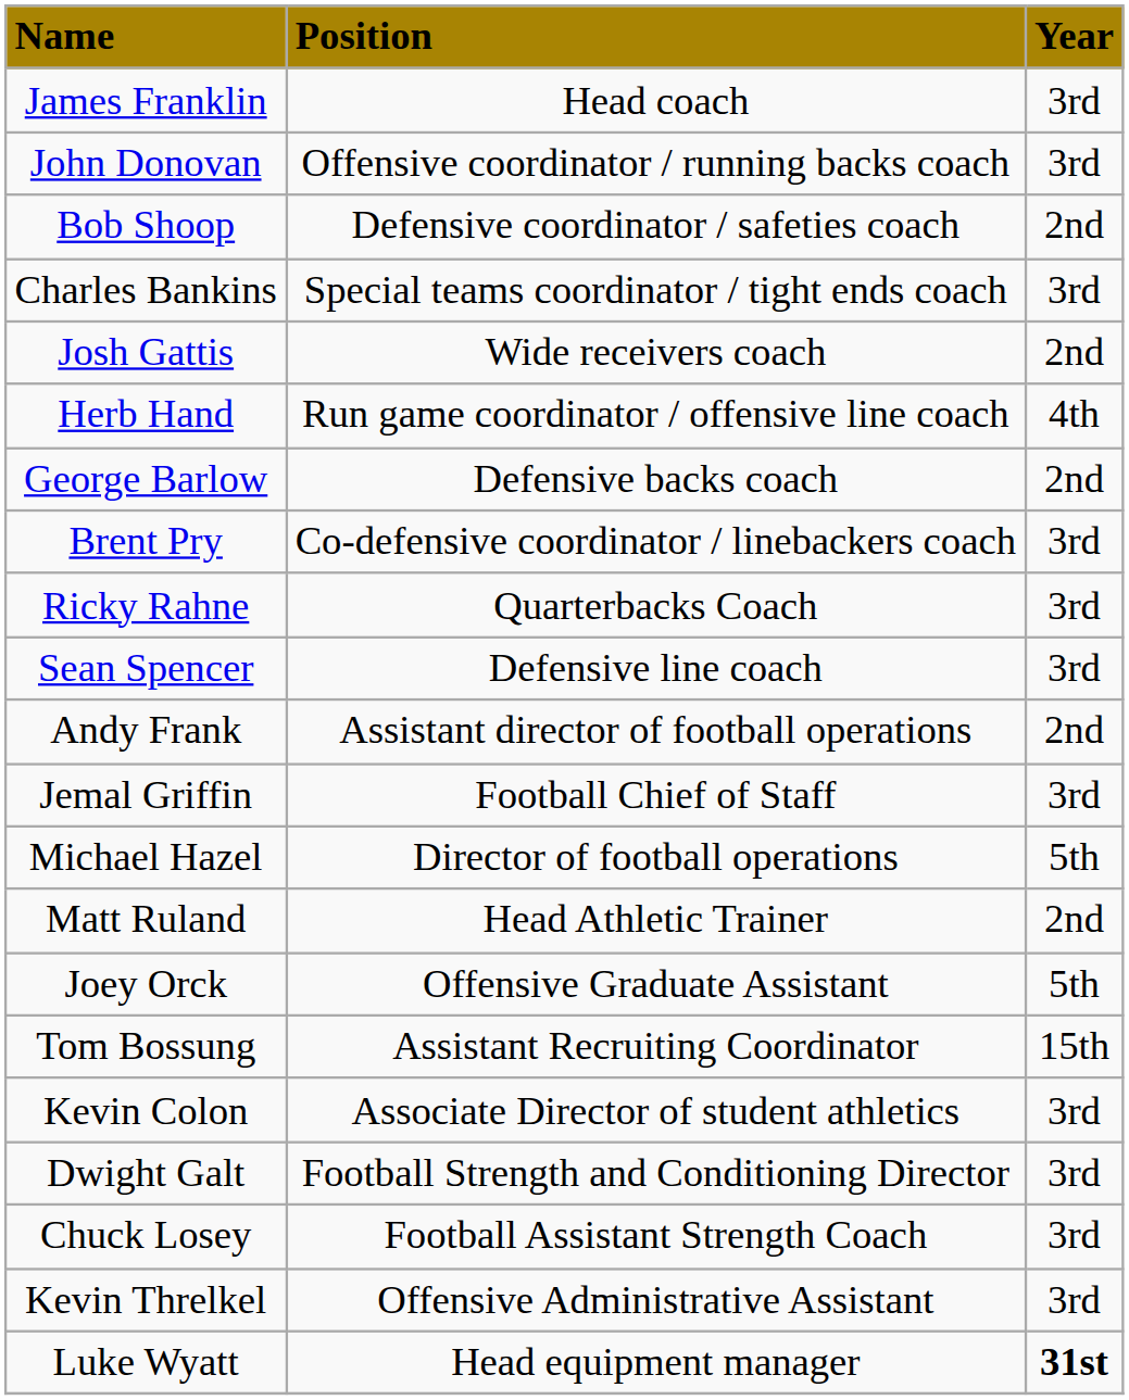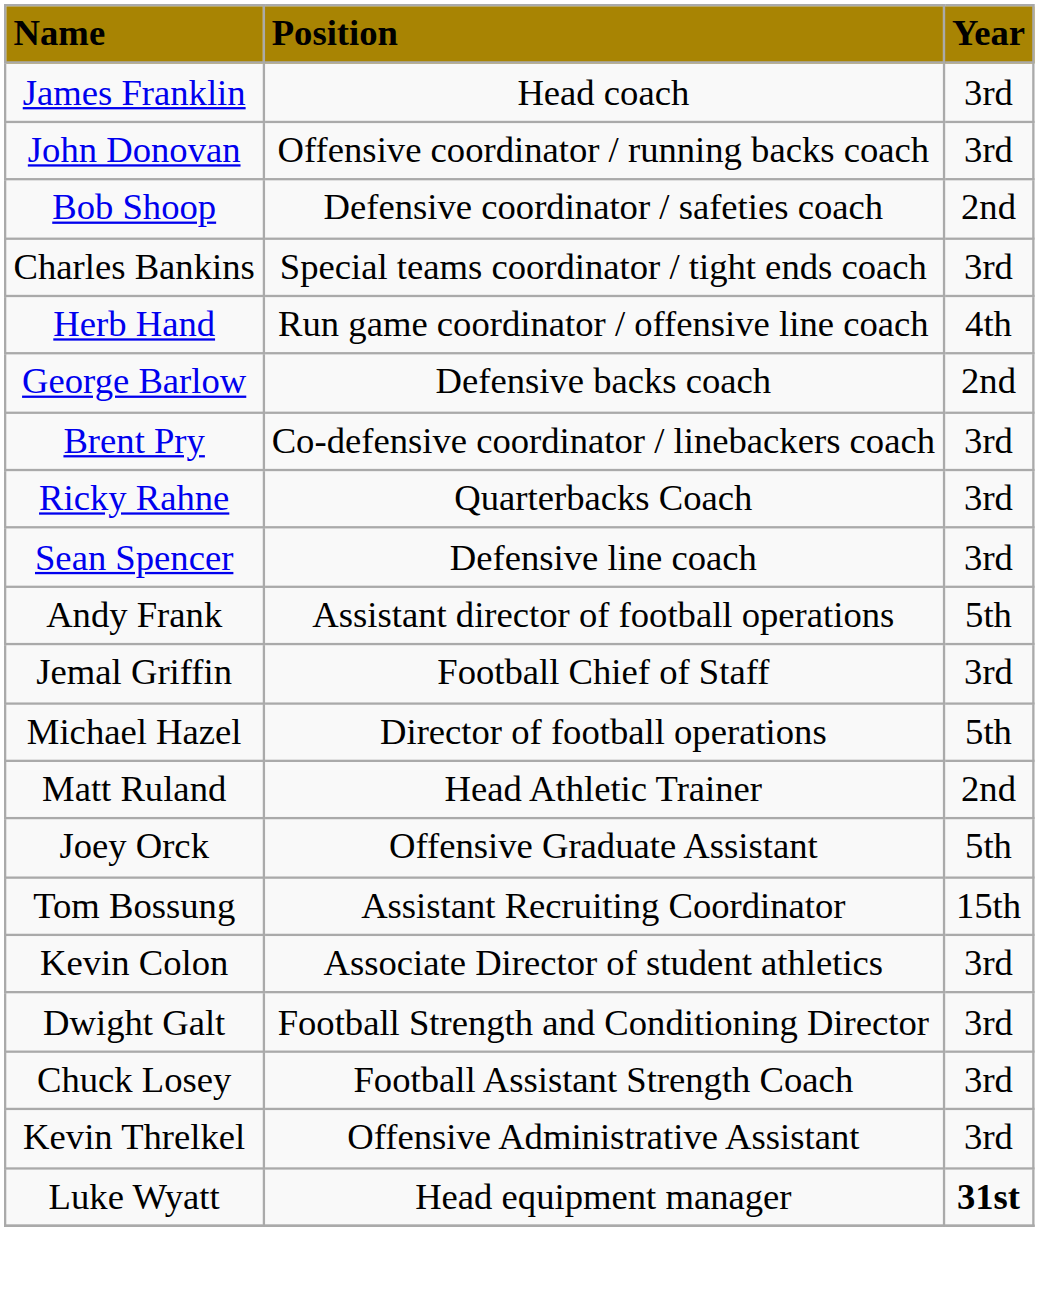 <table class="wikitable">
 <tr>
 <td bgcolor="#A88403"><span><strong>Name</strong></span></td>
 <td bgcolor="#A88403"><span><strong>Position</strong></span></td>
 <td bgcolor="#A88403"><span><strong>Year</strong></span></td>
 </tr>
 <tr align="center">
 <td><a href='#'>James Franklin</a></td>
 <td>Head coach</td>
 <td>3rd</td>
 </tr>
 <tr align="center">
 <td><a href='#'>John Donovan</a></td>
 <td>Offensive coordinator / running backs coach</td>
 <td>3rd</td>
 </tr>
 <tr align="center">
 <td><a href='#'>Bob Shoop</a></td>
 <td>Defensive coordinator / safeties coach</td>
 <td>2nd</td>
 </tr>
 <tr align="center">
 <td>Charles Bankins</td>
 <td>Special teams coordinator / tight ends coach</td>
 <td>3rd</td>
-</tr>
-<tr align="center">
-<td><a href='#'>Josh Gattis</a></td>
-<td>Wide receivers coach</td>
-<td>2nd</td>
 </tr>
 <tr align="center">
 <td><a href='#'>Herb Hand</a></td>
 <td>Run game coordinator / offensive line coach</td>
 <td>4th</td>
 </tr>
 <tr align="center">
 <td><a href='#'>George Barlow</a></td>
 <td>Defensive backs coach</td>
 <td>2nd</td>
 </tr>
 <tr align="center">
 <td><a href='#'>Brent Pry</a></td>
 <td>Co-defensive coordinator / linebackers coach</td>
 <td>3rd</td>
 </tr>
 <tr align="center">
 <td><a href='#'>Ricky Rahne</a></td>
 <td>Quarterbacks Coach</td>
 <td>3rd</td>
 </tr>
 <tr align="center">
 <td><a href='#'>Sean Spencer</a></td>
 <td>Defensive line coach</td>
 <td>3rd</td>
 </tr>
 <tr align="center">
 <td>Andy Frank</td>
 <td>Assistant director of football operations</td>
-<td>2nd</td>
+<td>5th</td>
 </tr>
 <tr align="center">
 <td>Jemal Griffin</td>
 <td>Football Chief of Staff</td>
 <td>3rd</td>
 </tr>
 <tr align="center">
 <td>Michael Hazel</td>
 <td>Director of football operations</td>
 <td>5th</td>
 </tr>
 <tr align="center">
 <td>Matt Ruland</td>
 <td>Head Athletic Trainer</td>
 <td>2nd</td>
 </tr>
 <tr align="center">
 <td>Joey Orck</td>
 <td>Offensive Graduate Assistant</td>
 <td>5th</td>
 </tr>
 <tr align="center">
 <td>Tom Bossung</td>
 <td>Assistant Recruiting Coordinator</td>
 <td>15th</td>
 </tr>
 <tr align="center">
 <td>Kevin Colon</td>
 <td>Associate Director of student athletics</td>
 <td>3rd</td>
 </tr>
 <tr align="center">
 <td>Dwight Galt</td>
 <td>Football Strength and Conditioning Director</td>
 <td>3rd</td>
 </tr>
 <tr align="center">
 <td>Chuck Losey</td>
 <td>Football Assistant Strength Coach</td>
 <td>3rd</td>
 </tr>
 <tr align="center">
 <td>Kevin Threlkel</td>
 <td>Offensive Administrative Assistant</td>
 <td>3rd</td>
 </tr>
 <tr align="center">
 <td>Luke Wyatt</td>
 <td>Head equipment manager</td>
 <td><strong>31st</strong></td>
 </tr>
 <tr align="center">
 </tr>
 </table>
